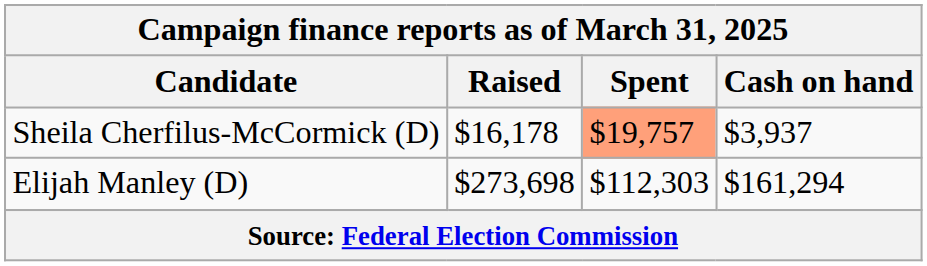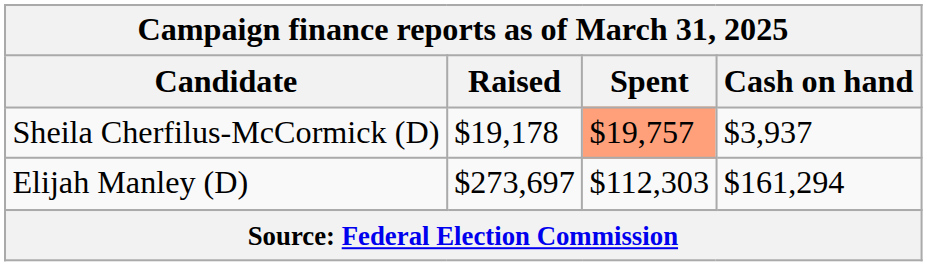 <table class="wikitable">
 <tr>
 <th colspan="4">Campaign finance reports as of March 31, 2025</th>
 </tr>
 <tr>
 <th>Candidate</th>
 <th>Raised</th>
 <th>Spent</th>
 <th>Cash on hand</th>
 </tr>
 <tr>
 <td>Sheila Cherfilus-McCormick (D)</td>
-<td>$16,178</td>
+<td>$19,178</td>
 <td style="background: lightsalmon;">$19,757</td>
 <td>$3,937</td>
 </tr>
 <tr>
 <td>Elijah Manley (D)</td>
-<td>$273,698</td>
+<td>$273,697</td>
 <td>$112,303</td>
 <td>$161,294</td>
 </tr>
 <tr>
 <th colspan="4"><small>Source: <a href='#'>Federal Election Commission</a></small></th>
 </tr>
 </table>
